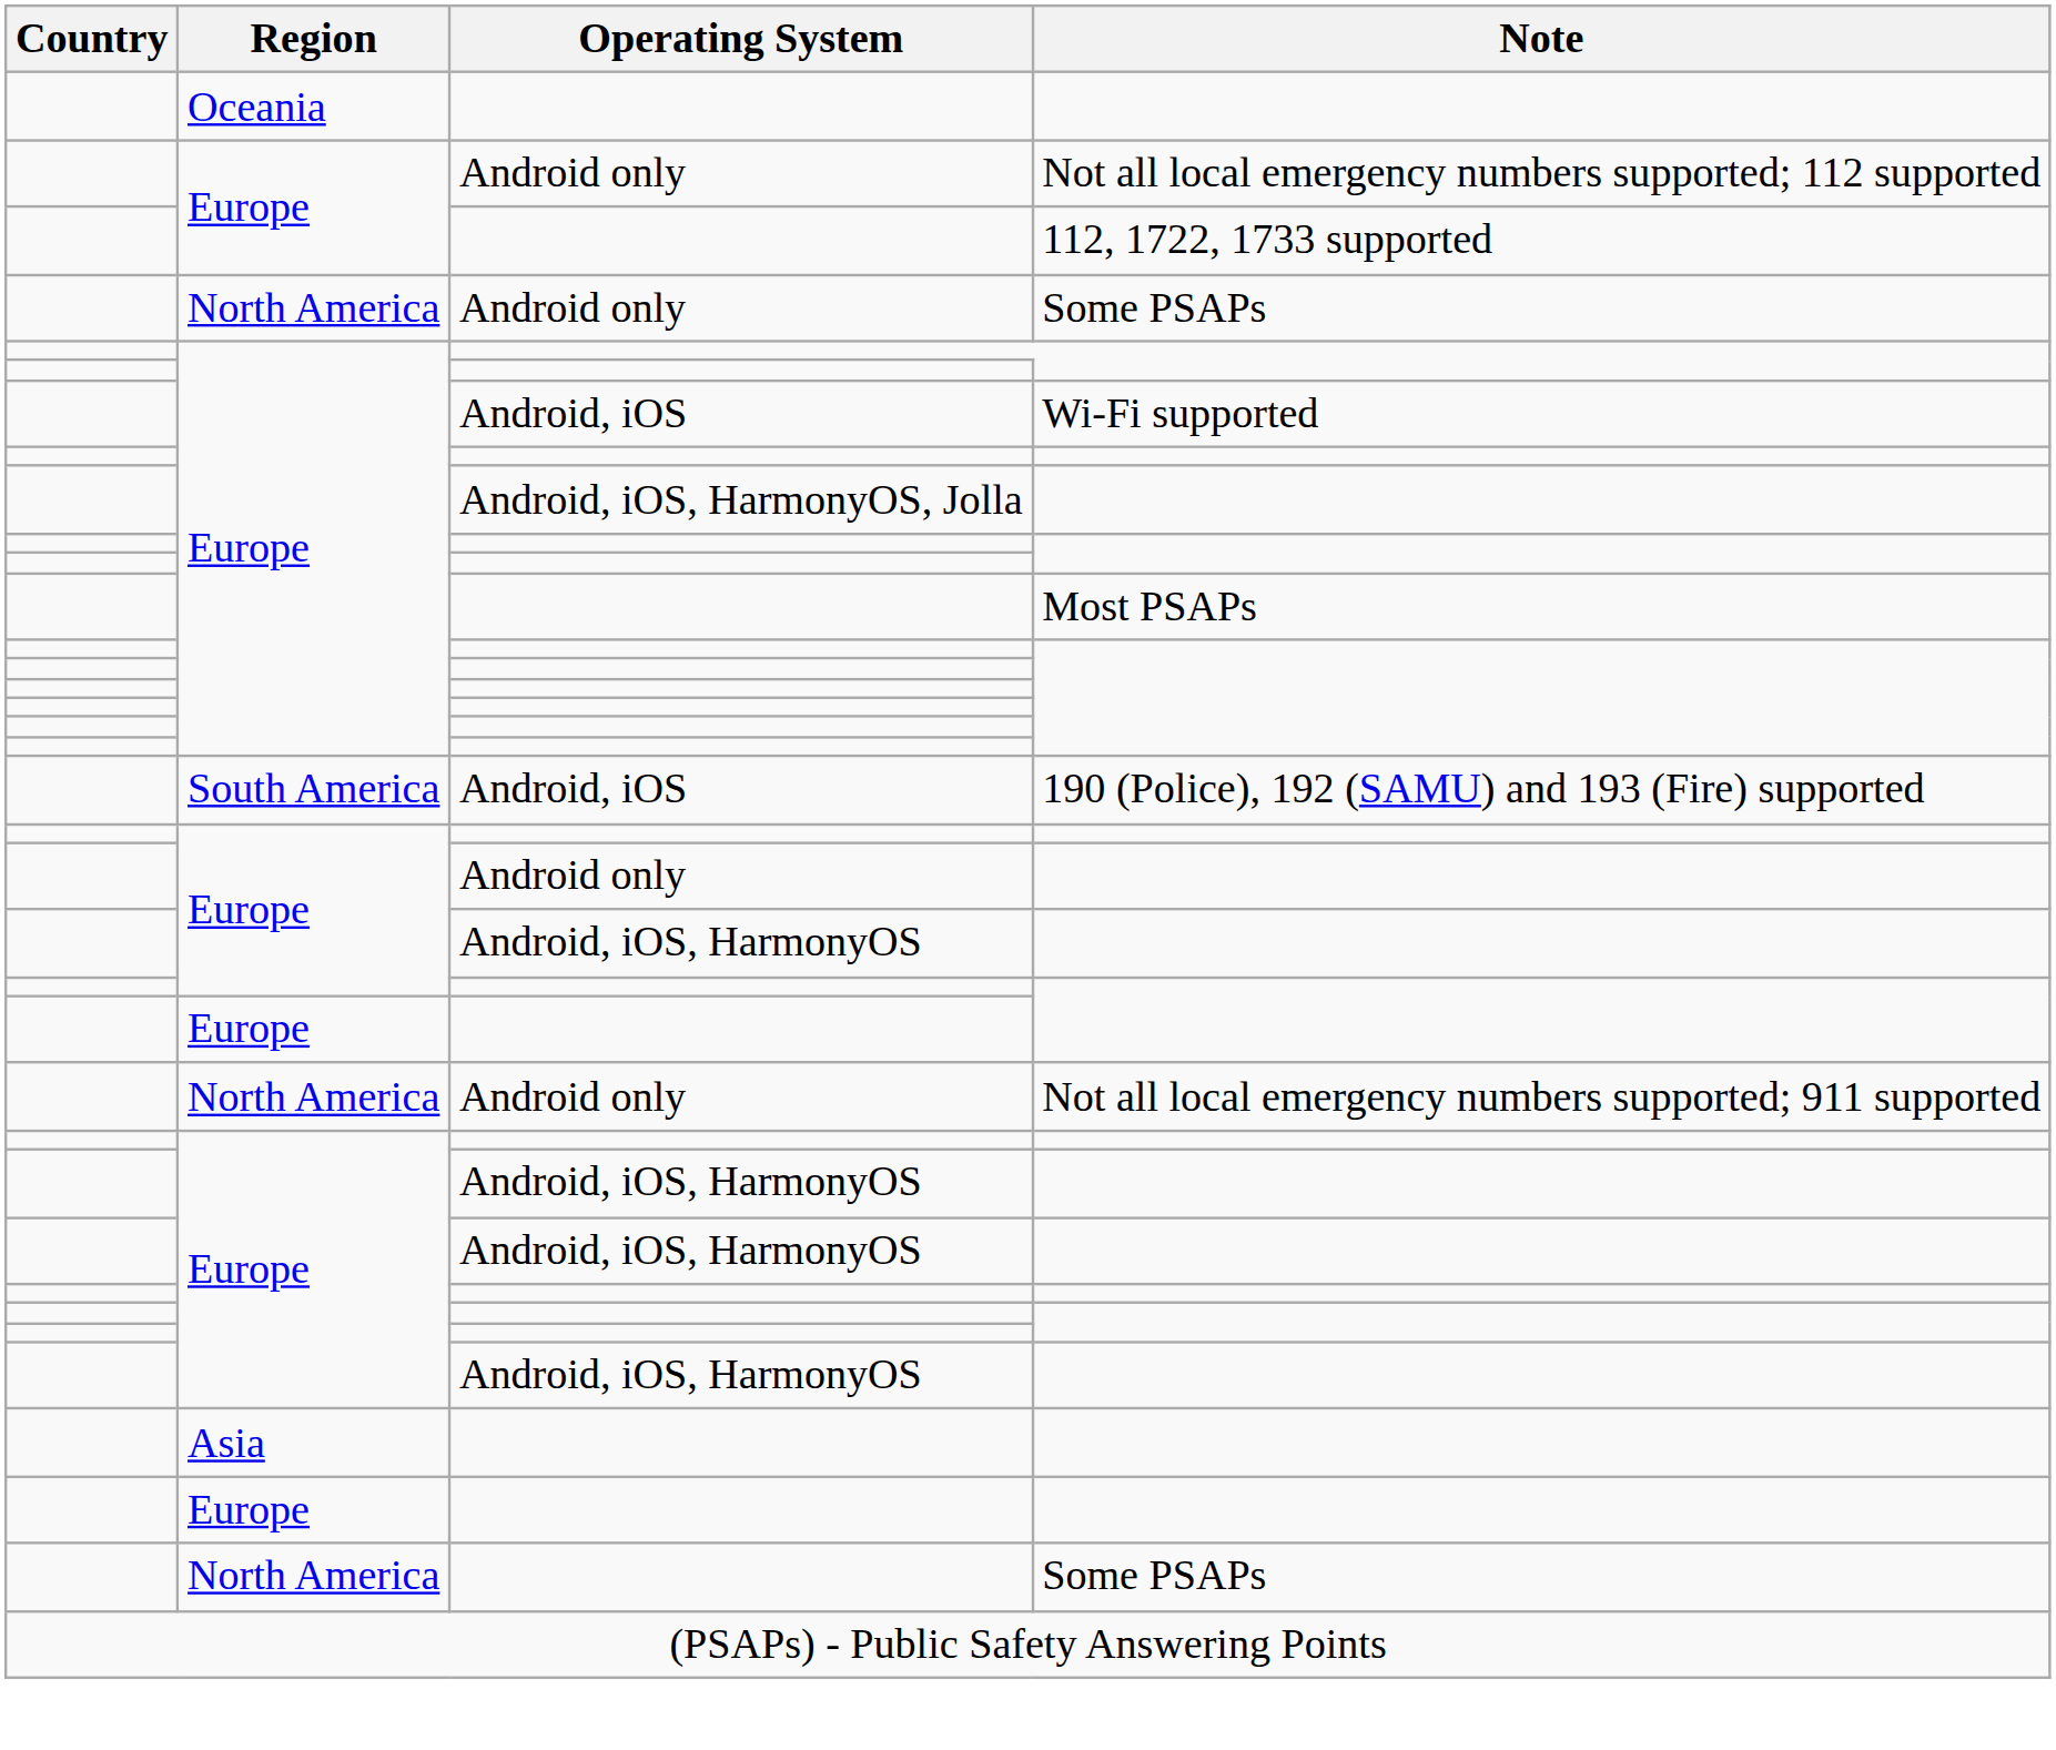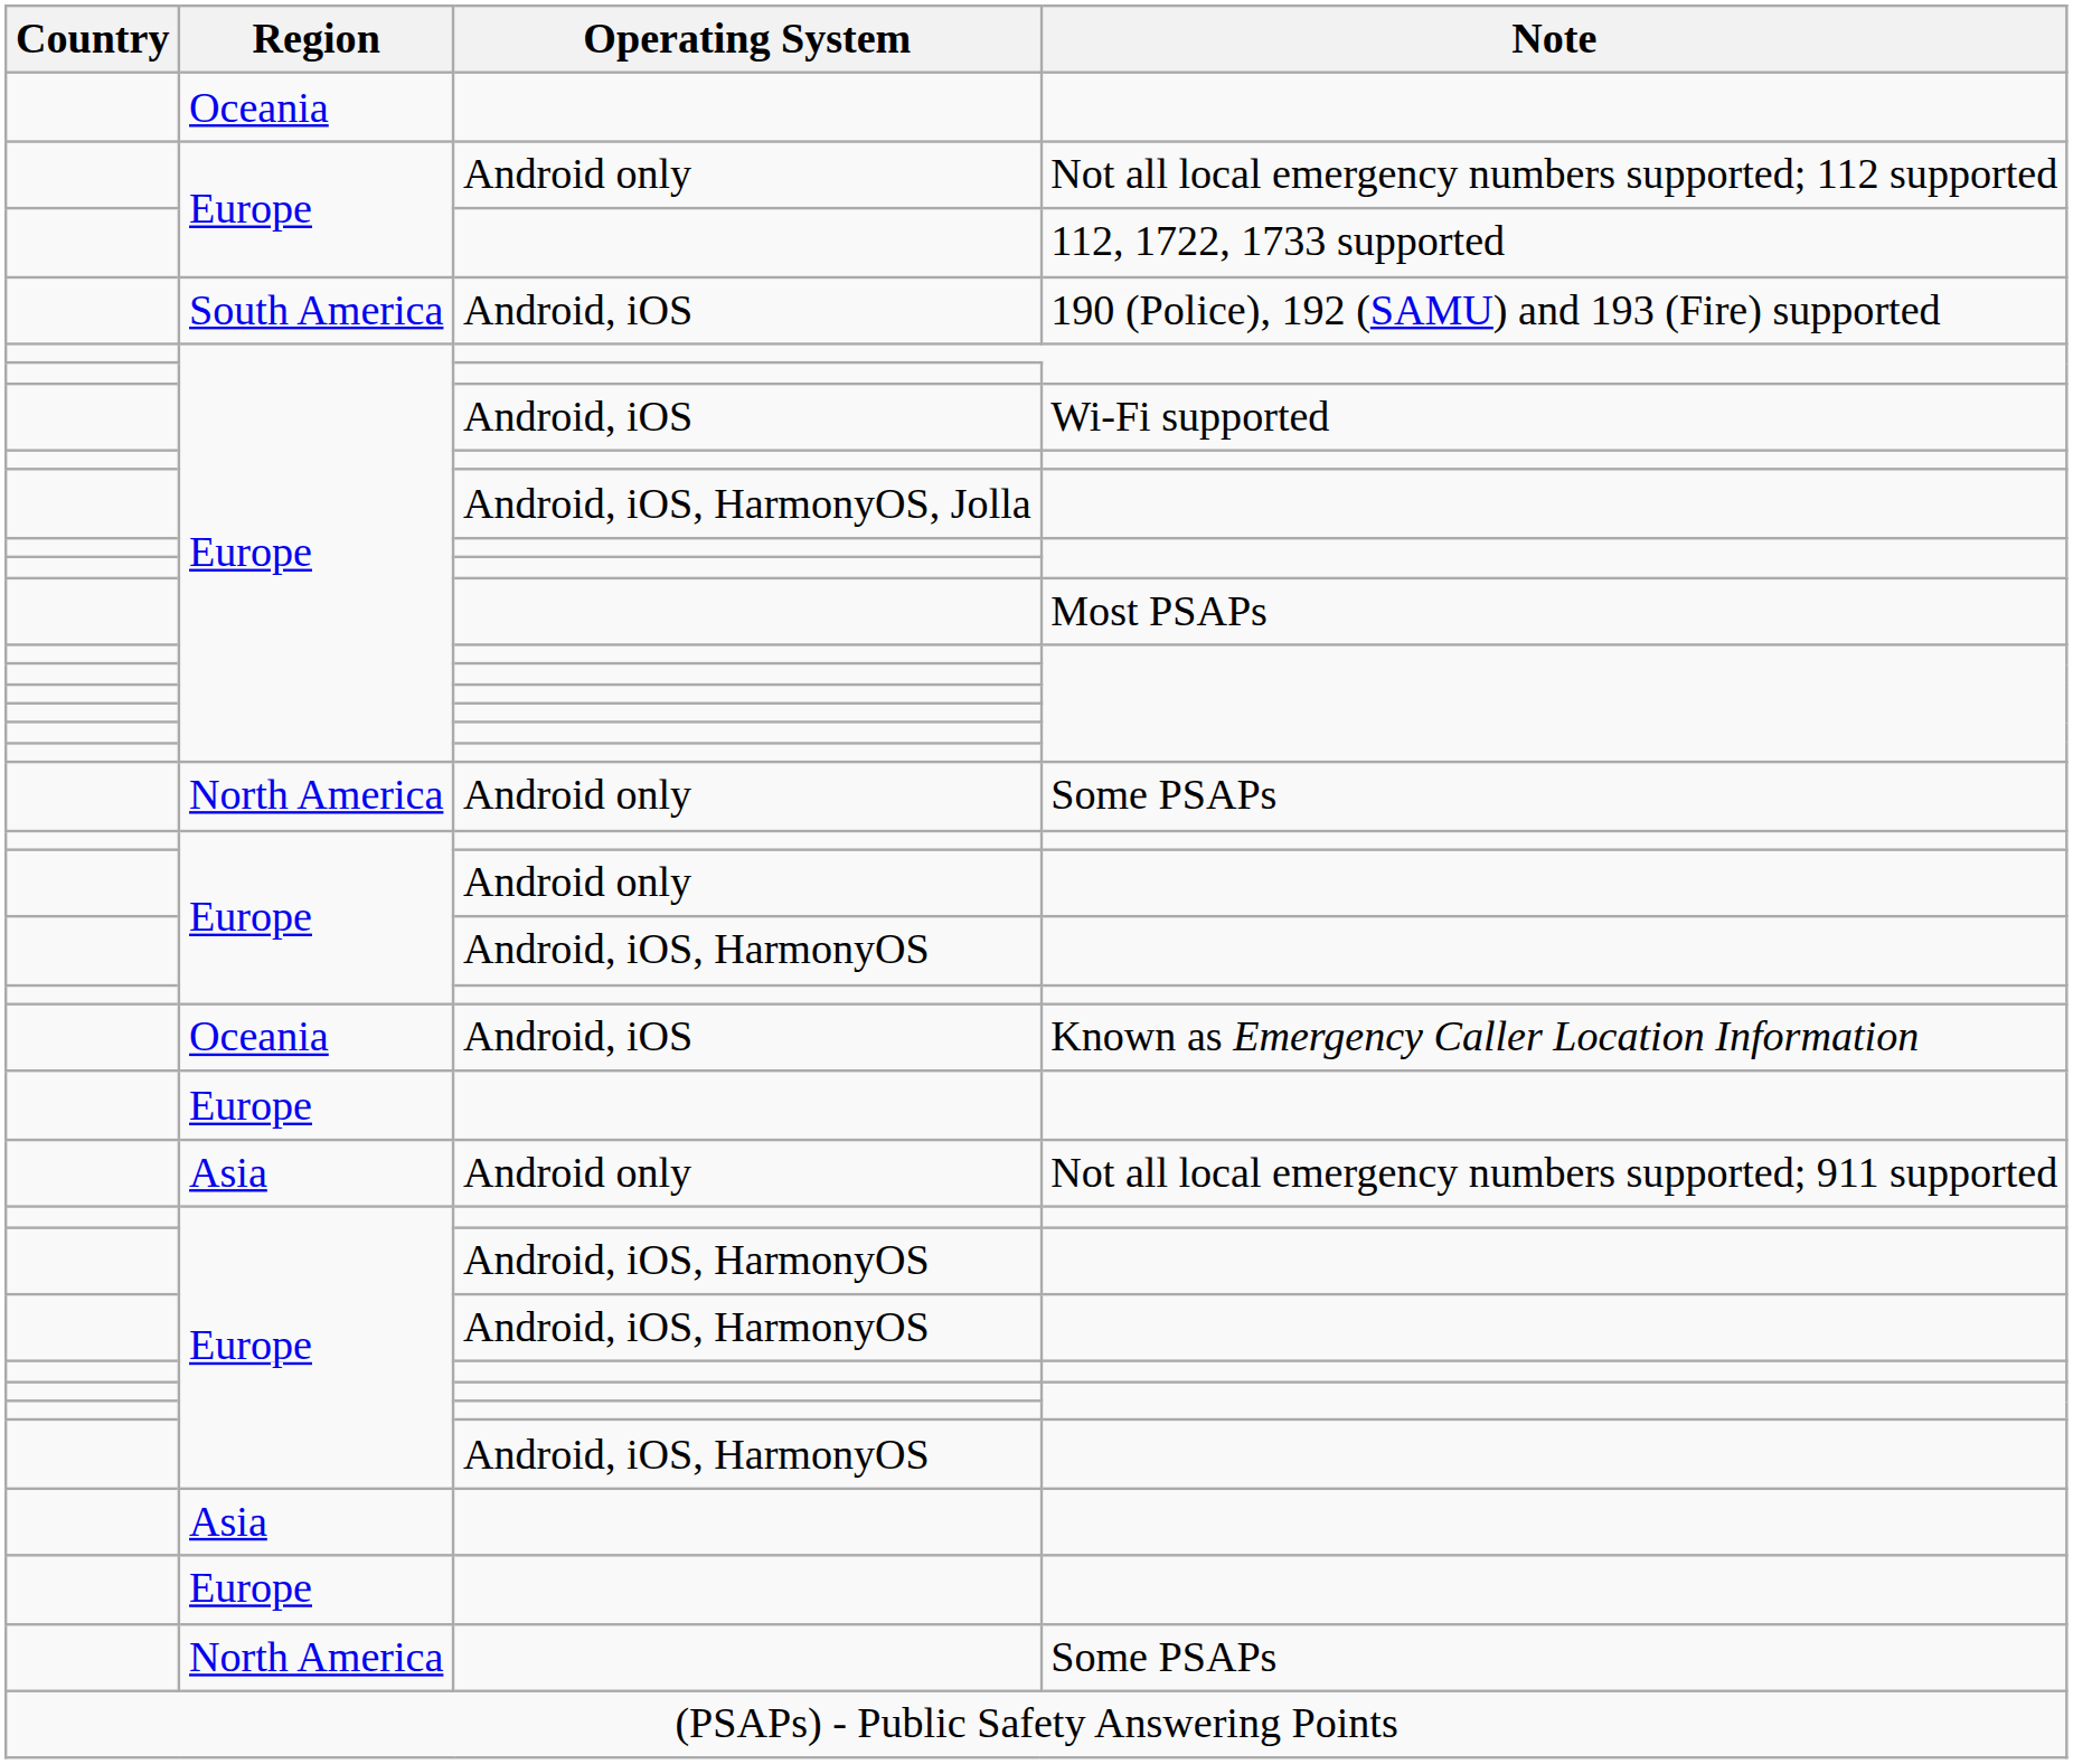 <table class="wikitable sortable">
 <tr>
 <th>Country</th>
 <th>Region</th>
 <th>Operating System</th>
 <th>Note</th>
 </tr>
 <tr>
 <td></td>
 <td><a href='#'>Oceania</a></td>
 <td></td>
 <td></td>
 </tr>
 <tr>
 <td></td>
 <td rowspan="2"><a href='#'>Europe</a></td>
 <td>Android only</td>
 <td>Not all local emergency numbers supported; 112 supported</td>
 </tr>
 <tr>
 <td></td>
 <td></td>
 <td>112, 1722, 1733 supported</td>
 </tr>
 <tr>
 <td></td>
-<td><a href='#'>North America</a></td>
-<td>Android only</td>
-<td>Some PSAPs</td>
+<td><a href='#'>South America</a></td>
+<td>Android, iOS</td>
+<td>190 (Police), 192 (<a href='#'>SAMU</a>) and 193 (Fire) supported</td>
 </tr>
 <tr>
 <td></td>
 <td rowspan="14"><a href='#'>Europe</a></td>
 </tr>
 <tr>
 <td></td>
 <td></td>
 </tr>
 <tr>
 <td></td>
 <td>Android, iOS</td>
 <td>Wi-Fi supported</td>
 </tr>
 <tr>
 <td></td>
 <td></td>
 </tr>
 <tr>
 <td></td>
 <td>Android, iOS, HarmonyOS, Jolla</td>
 <td></td>
 </tr>
 <tr>
 <td></td>
 <td></td>
 </tr>
 <tr>
 <td></td>
 <td></td>
 </tr>
 <tr>
 <td></td>
 <td></td>
 <td>Most PSAPs</td>
 </tr>
 <tr>
 <td></td>
 <td></td>
 </tr>
 <tr>
 <td></td>
 <td></td>
 </tr>
 <tr>
 <td></td>
 <td></td>
 </tr>
 <tr>
 <td></td>
 <td></td>
 </tr>
 <tr>
 <td></td>
 <td></td>
 </tr>
 <tr>
 <td></td>
 <td></td>
 </tr>
 <tr>
 <td></td>
-<td><a href='#'>South America</a></td>
-<td>Android, iOS</td>
-<td>190 (Police), 192 (<a href='#'>SAMU</a>) and 193 (Fire) supported</td>
+<td><a href='#'>North America</a></td>
+<td>Android only</td>
+<td>Some PSAPs</td>
 </tr>
 <tr>
 <td></td>
 <td rowspan="4"><a href='#'>Europe</a></td>
 <td></td>
 </tr>
 <tr>
 <td></td>
 <td>Android only</td>
 <td></td>
 </tr>
 <tr>
 <td></td>
 <td>Android, iOS, HarmonyOS</td>
 <td></td>
 </tr>
 <tr>
 <td></td>
 <td></td>
 </tr>
 <tr>
 <td></td>
+<td><a href='#'>Oceania</a></td>
+<td>Android, iOS</td>
+<td>Known as <em>Emergency Caller Location Information</em></td>
+</tr>
+<tr>
+<td></td>
 <td><a href='#'>Europe</a></td>
 <td></td>
 </tr>
 <tr>
 <td></td>
-<td><a href='#'>North America</a></td>
+<td><a href='#'>Asia</a></td>
 <td>Android only</td>
 <td>Not all local emergency numbers supported; 911 supported</td>
 </tr>
 <tr>
 <td></td>
 <td rowspan="7"><a href='#'>Europe</a></td>
 <td></td>
 <td></td>
 </tr>
 <tr>
 <td></td>
 <td>Android, iOS, HarmonyOS</td>
 <td></td>
 </tr>
 <tr>
 <td></td>
 <td>Android, iOS, HarmonyOS</td>
 <td></td>
 </tr>
 <tr>
 <td></td>
 <td></td>
 <td></td>
 </tr>
 <tr>
 <td></td>
 <td></td>
 </tr>
 <tr>
 <td></td>
 <td></td>
 </tr>
 <tr>
 <td></td>
 <td>Android, iOS, HarmonyOS</td>
 <td></td>
 </tr>
 <tr>
 <td></td>
 <td><a href='#'>Asia</a></td>
 <td></td>
 </tr>
 <tr>
 <td></td>
 <td><a href='#'>Europe</a></td>
 <td></td>
 <td></td>
 </tr>
 <tr>
 <td></td>
 <td><a href='#'>North America</a></td>
 <td></td>
 <td>Some PSAPs</td>
 </tr>
 <tr>
 <td colspan="4" align="center">(PSAPs) - Public Safety Answering Points</td>
 </tr>
 </table>
